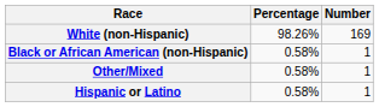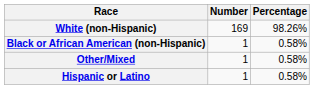 <table class="wikitable" style="text-align:right">
 <tr>
 <th scope="col">Race</th>
+<th scope="col">Number</th>
 <th scope="col">Percentage</th>
-<th scope="col">Number</th>
 </tr>
 <tr>
 <th scope="row"><a href='#'>White</a> (non-Hispanic)</th>
+<td>169</td>
 <td>98.26%</td>
-<td>169</td>
 </tr>
 <tr>
 <th scope="row"><a href='#'>Black or African American</a> (non-Hispanic)</th>
+<td>1</td>
 <td>0.58%</td>
-<td>1</td>
 </tr>
 <tr>
 <th scope="row"><a href='#'>Other/Mixed</a></th>
+<td>1</td>
 <td>0.58%</td>
-<td>1</td>
 </tr>
 <tr>
 <th scope="row"><a href='#'>Hispanic</a> or <a href='#'>Latino</a></th>
+<td>1</td>
 <td>0.58%</td>
-<td>1</td>
 </tr>
 </table>
